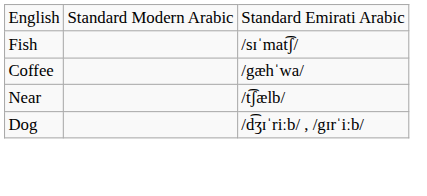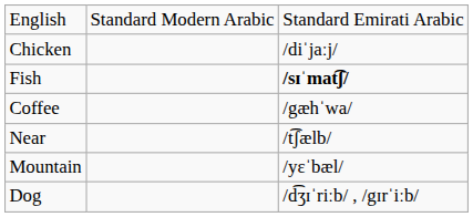 <table class="wikitable">
 <tr>
 <td>English</td>
 <td>Standard Modern Arabic</td>
 <td>Standard Emirati Arabic</td>
 </tr>
 <tr>
+<td>Chicken</td>
+<td></td>
+<td>/diˈjaːj/</td>
+</tr>
+<tr>
 <td>Fish</td>
 <td></td>
-<td>/sɪˈmat͡ʃ/</td>
+<td><strong>/sɪˈmat͡ʃ/</strong></td>
 </tr>
 <tr>
 <td>Coffee</td>
 <td></td>
 <td>/gæhˈwa/</td>
 </tr>
 <tr>
 <td>Near</td>
 <td></td>
 <td>/t͡ʃælb/</td>
 </tr>
 <tr>
+<td>Mountain</td>
+<td></td>
+<td>/yɛˈbæl/</td>
+</tr>
+<tr>
 <td>Dog</td>
 <td></td>
 <td>/d͡ʒɪˈriːb/ , /gɪrˈiːb/</td>
 </tr>
 </table>
